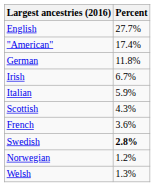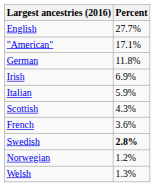 <table class="wikitable sortable collapsible" style="font-size: 90%;">
 <tr>
 <th>Largest ancestries (2016)</th>
 <th>Percent</th>
 </tr>
 <tr>
 <td><a href='#'>English</a> </td>
 <td>27.7%</td>
 </tr>
 <tr>
 <td><a href='#'>"American"</a> </td>
-<td>17.4%</td>
+<td>17.1%</td>
 </tr>
 <tr>
 <td><a href='#'>German</a> </td>
 <td>11.8%</td>
 </tr>
 <tr>
 <td><a href='#'>Irish</a> </td>
-<td>6.7%</td>
+<td>6.9%</td>
 </tr>
 <tr>
 <td><a href='#'>Italian</a> </td>
 <td>5.9%</td>
 </tr>
 <tr>
 <td><a href='#'>Scottish</a> </td>
 <td>4.3%</td>
 </tr>
 <tr>
 <td><a href='#'>French</a> </td>
 <td>3.6%</td>
 </tr>
 <tr>
 <td><a href='#'>Swedish</a> </td>
 <td><strong>2.8%</strong></td>
 </tr>
 <tr>
 <td><a href='#'>Norwegian</a> </td>
 <td>1.2%</td>
 </tr>
 <tr>
 <td><a href='#'>Welsh</a> </td>
 <td>1.3%</td>
 </tr>
 </table>
